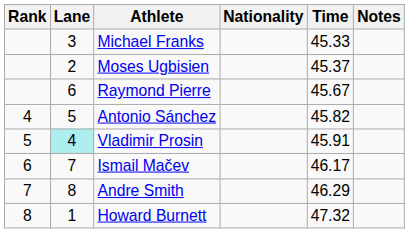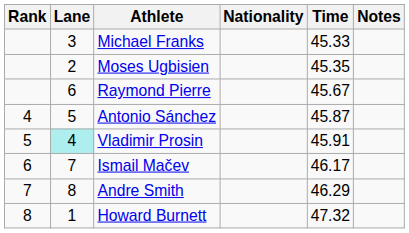 <table class="wikitable sortable" style="text-align:center">
 <tr>
 <th>Rank</th>
 <th>Lane</th>
 <th>Athlete</th>
 <th>Nationality</th>
 <th>Time</th>
 <th>Notes</th>
 </tr>
 <tr>
 <td></td>
 <td>3</td>
 <td align=left><a href='#'>Michael Franks</a></td>
 <td align=left></td>
 <td>45.33</td>
 <td></td>
 </tr>
 <tr>
 <td></td>
 <td>2</td>
 <td align=left><a href='#'>Moses Ugbisien</a></td>
 <td align=left></td>
-<td>45.37</td>
+<td>45.35</td>
 <td></td>
 </tr>
 <tr>
 <td></td>
 <td>6</td>
 <td align=left><a href='#'>Raymond Pierre</a></td>
 <td align=left></td>
 <td>45.67</td>
 <td></td>
 </tr>
 <tr>
 <td>4</td>
 <td>5</td>
 <td align=left><a href='#'>Antonio Sánchez</a></td>
 <td align=left></td>
-<td>45.82</td>
+<td>45.87</td>
 <td></td>
 </tr>
 <tr>
 <td>5</td>
 <td style="background: paleturquoise;">4</td>
 <td align=left><a href='#'>Vladimir Prosin</a></td>
 <td align=left></td>
 <td>45.91</td>
 <td></td>
 </tr>
 <tr>
 <td>6</td>
 <td>7</td>
 <td align=left><a href='#'>Ismail Mačev</a></td>
 <td align=left></td>
 <td>46.17</td>
 <td></td>
 </tr>
 <tr>
 <td>7</td>
 <td>8</td>
 <td align=left><a href='#'>Andre Smith</a></td>
 <td align=left></td>
 <td>46.29</td>
 <td></td>
 </tr>
 <tr>
 <td>8</td>
 <td>1</td>
 <td align=left><a href='#'>Howard Burnett</a></td>
 <td align=left></td>
 <td>47.32</td>
 <td></td>
 </tr>
 </table>
